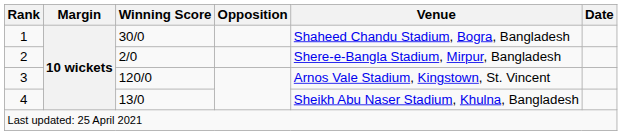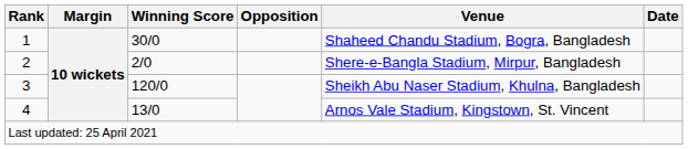 <table class="wikitable plainrowheaders sortable">
 <tr>
 <th scope=col>Rank</th>
 <th scope=col>Margin</th>
 <th scope=col>Winning Score</th>
 <th scope=col>Opposition</th>
 <th scope=col>Venue</th>
 <th scope=col>Date</th>
 </tr>
 <tr>
 <td align=center>1</td>
 <th align=center rowspan=4>10 wickets</th>
 <td>30/0</td>
 <td></td>
 <td><a href='#'>Shaheed Chandu Stadium</a>, <a href='#'>Bogra</a>, Bangladesh</td>
 <td></td>
 </tr>
 <tr>
 <td align=center>2</td>
 <td>2/0</td>
 <td></td>
 <td><a href='#'>Shere-e-Bangla Stadium</a>, <a href='#'>Mirpur</a>, Bangladesh</td>
 <td></td>
 </tr>
 <tr>
 <td align=center>3</td>
 <td>120/0</td>
 <td rowspan=2></td>
-<td><a href='#'>Arnos Vale Stadium</a>, <a href='#'>Kingstown</a>, St. Vincent</td>
+<td><a href='#'>Sheikh Abu Naser Stadium</a>, <a href='#'>Khulna</a>, Bangladesh</td>
 <td></td>
 </tr>
 <tr>
 <td align=center>4</td>
 <td>13/0</td>
-<td><a href='#'>Sheikh Abu Naser Stadium</a>, <a href='#'>Khulna</a>, Bangladesh</td>
+<td><a href='#'>Arnos Vale Stadium</a>, <a href='#'>Kingstown</a>, St. Vincent</td>
 <td></td>
 </tr>
 <tr class=sortbottom>
 <td colspan=7><small>Last updated: 25 April 2021</small></td>
 </tr>
 </table>
